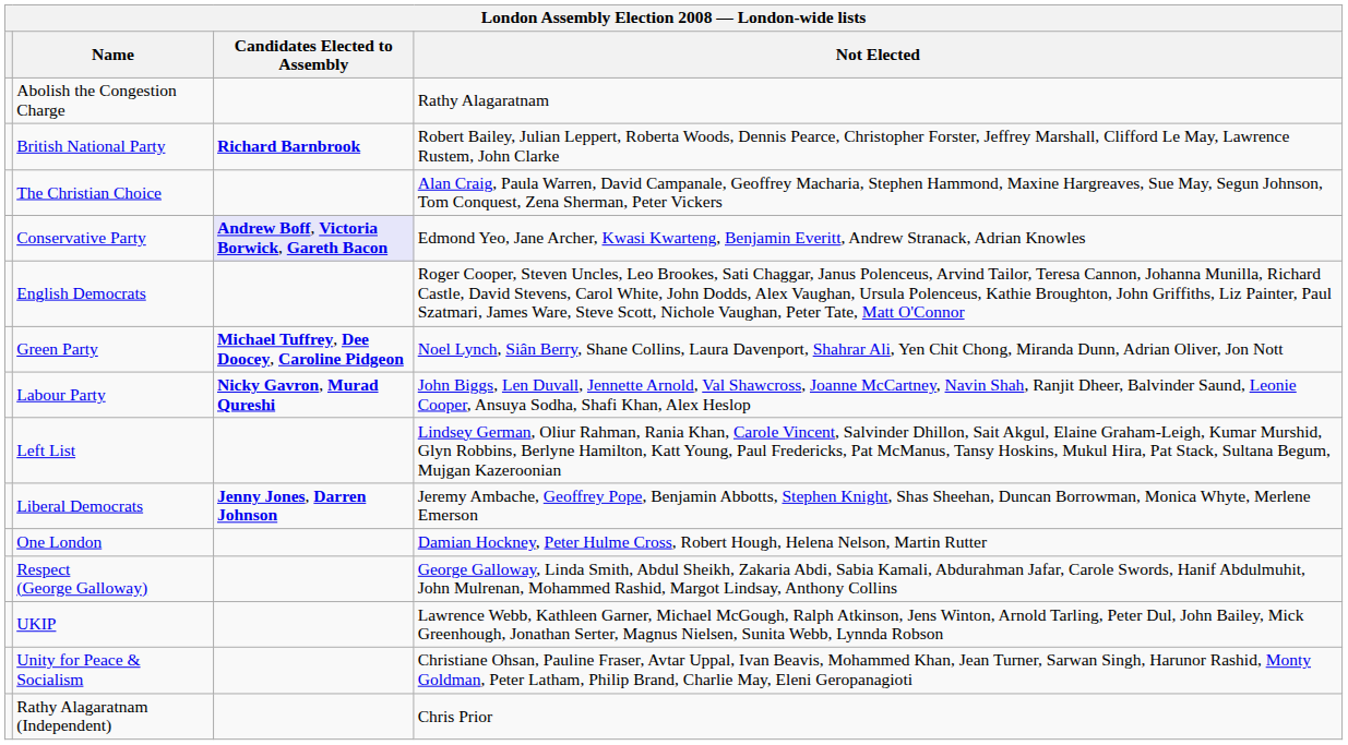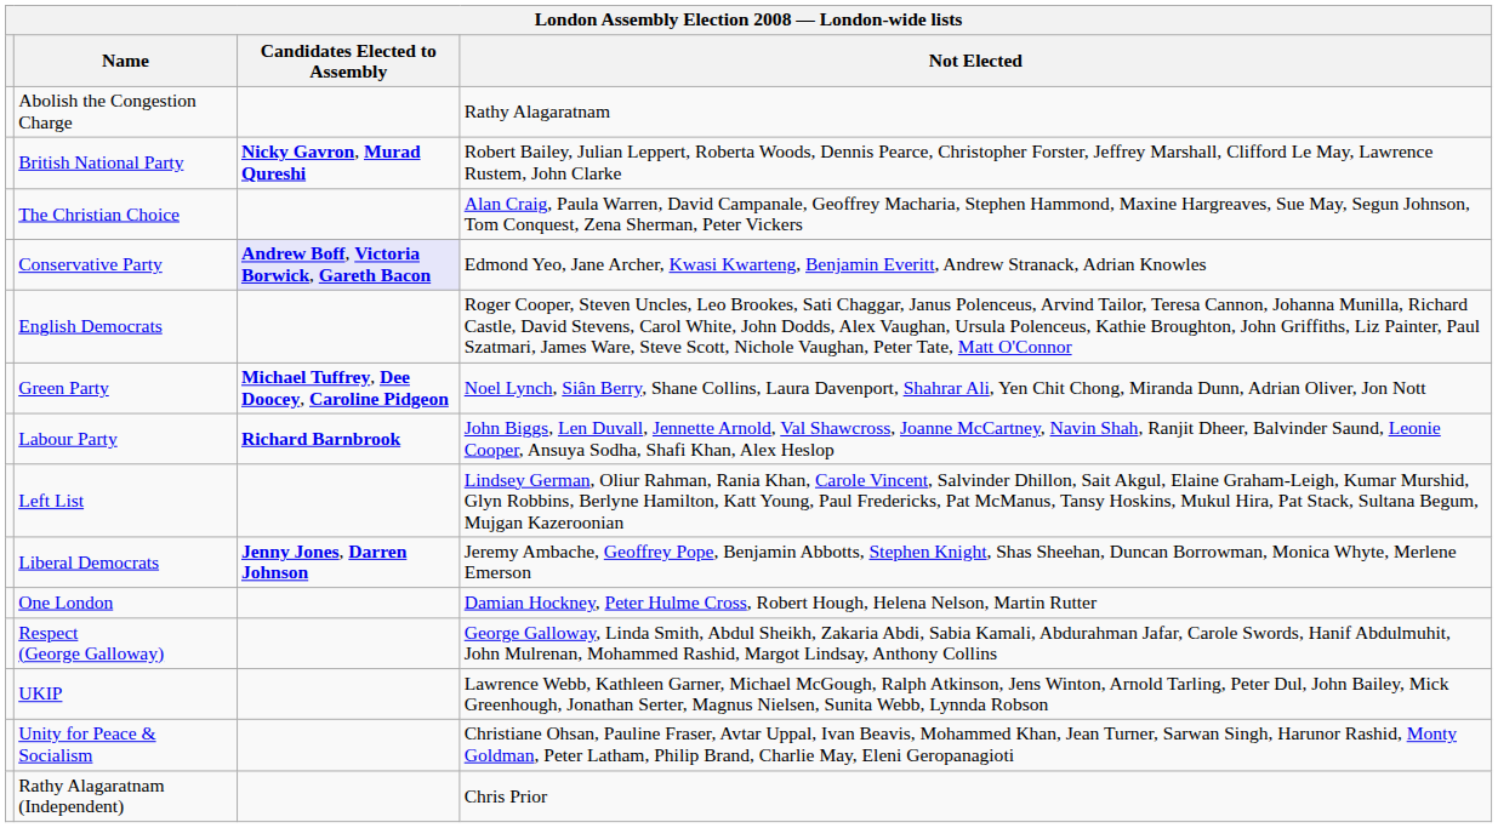 <table class="wikitable" style="margin: 1em auto 1em auto">
 <tr>
 <th colspan="9">London Assembly Election 2008 — London-wide lists</th>
 </tr>
 <tr>
 <th></th>
 <th style="width:15%;">Name</th>
 <th style="width:15%;">Candidates Elected to Assembly</th>
 <th>Not Elected</th>
 </tr>
 <tr>
 <td></td>
 <td>Abolish the Congestion Charge</td>
 <td></td>
 <td>Rathy Alagaratnam</td>
 </tr>
 <tr>
 <td></td>
 <td><a href='#'>British National Party</a></td>
-<td><strong><a href='#'>Richard Barnbrook</a></strong></td>
+<td><strong><a href='#'>Nicky Gavron</a></strong>, <strong><a href='#'>Murad Qureshi</a></strong></td>
 <td>Robert Bailey, Julian Leppert, Roberta Woods, Dennis Pearce, Christopher Forster, Jeffrey Marshall, Clifford Le May, Lawrence Rustem, John Clarke</td>
 </tr>
 <tr>
 <td></td>
 <td><a href='#'>The Christian Choice</a></td>
 <td></td>
 <td><a href='#'>Alan Craig</a>, Paula Warren, David Campanale, Geoffrey Macharia, Stephen Hammond, Maxine Hargreaves, Sue May, Segun Johnson, Tom Conquest, Zena Sherman, Peter Vickers</td>
 </tr>
 <tr>
 <td></td>
 <td><a href='#'>Conservative Party</a></td>
 <td style="background: lavender;"><strong><a href='#'>Andrew Boff</a></strong>, <strong><a href='#'>Victoria Borwick</a></strong>, <strong><a href='#'>Gareth Bacon</a></strong></td>
 <td>Edmond Yeo, Jane Archer, <a href='#'>Kwasi Kwarteng</a>, <a href='#'>Benjamin Everitt</a>, Andrew Stranack, Adrian Knowles</td>
 </tr>
 <tr>
 <td></td>
 <td><a href='#'>English Democrats</a></td>
 <td></td>
 <td>Roger Cooper, Steven Uncles, Leo Brookes, Sati Chaggar, Janus Polenceus, Arvind Tailor, Teresa Cannon, Johanna Munilla, Richard Castle, David Stevens, Carol White, John Dodds, Alex Vaughan, Ursula Polenceus, Kathie Broughton, John Griffiths, Liz Painter, Paul Szatmari, James Ware, Steve Scott, Nichole Vaughan, Peter Tate, <a href='#'>Matt O'Connor</a></td>
 </tr>
 <tr>
 <td></td>
 <td><a href='#'>Green Party</a></td>
 <td><strong><a href='#'>Michael Tuffrey</a></strong>, <strong><a href='#'>Dee Doocey</a></strong>, <strong><a href='#'>Caroline Pidgeon</a></strong></td>
 <td><a href='#'>Noel Lynch</a>, <a href='#'>Siân Berry</a>, Shane Collins, Laura Davenport, <a href='#'>Shahrar Ali</a>, Yen Chit Chong, Miranda Dunn, Adrian Oliver, Jon Nott</td>
 </tr>
 <tr>
 <td></td>
 <td><a href='#'>Labour Party</a></td>
-<td><strong><a href='#'>Nicky Gavron</a></strong>, <strong><a href='#'>Murad Qureshi</a></strong></td>
+<td><strong><a href='#'>Richard Barnbrook</a></strong></td>
 <td><a href='#'>John Biggs</a>, <a href='#'>Len Duvall</a>, <a href='#'>Jennette Arnold</a>, <a href='#'>Val Shawcross</a>, <a href='#'>Joanne McCartney</a>, <a href='#'>Navin Shah</a>, Ranjit Dheer, Balvinder Saund, <a href='#'>Leonie Cooper</a>, Ansuya Sodha, Shafi Khan, Alex Heslop</td>
 </tr>
 <tr>
 <td></td>
 <td><a href='#'>Left List</a></td>
 <td></td>
 <td><a href='#'>Lindsey German</a>, Oliur Rahman, Rania Khan, <a href='#'>Carole Vincent</a>, Salvinder Dhillon, Sait Akgul, Elaine Graham-Leigh, Kumar Murshid, Glyn Robbins, Berlyne Hamilton, Katt Young, Paul Fredericks, Pat McManus, Tansy Hoskins, Mukul Hira, Pat Stack, Sultana Begum, Mujgan Kazeroonian</td>
 </tr>
 <tr>
 <td></td>
 <td><a href='#'>Liberal Democrats</a></td>
 <td><strong><a href='#'>Jenny Jones</a></strong>, <strong><a href='#'>Darren Johnson</a></strong></td>
 <td>Jeremy Ambache, <a href='#'>Geoffrey Pope</a>, Benjamin Abbotts, <a href='#'>Stephen Knight</a>, Shas Sheehan, Duncan Borrowman, Monica Whyte, Merlene Emerson</td>
 </tr>
 <tr>
 <td></td>
 <td><a href='#'>One London</a></td>
 <td></td>
 <td><a href='#'>Damian Hockney</a>, <a href='#'>Peter Hulme Cross</a>, Robert Hough, Helena Nelson, Martin Rutter</td>
 </tr>
 <tr>
 <td></td>
 <td><a href='#'>Respect<br>(George Galloway)</a></td>
 <td></td>
 <td><a href='#'>George Galloway</a>, Linda Smith, Abdul Sheikh, Zakaria Abdi, Sabia Kamali, Abdurahman Jafar, Carole Swords, Hanif Abdulmuhit, John Mulrenan, Mohammed Rashid, Margot Lindsay, Anthony Collins</td>
 </tr>
 <tr>
 <td></td>
 <td><a href='#'>UKIP</a></td>
 <td></td>
 <td>Lawrence Webb, Kathleen Garner, Michael McGough, Ralph Atkinson, Jens Winton, Arnold Tarling, Peter Dul, John Bailey, Mick Greenhough, Jonathan Serter, Magnus Nielsen, Sunita Webb, Lynnda Robson</td>
 </tr>
 <tr>
 <td></td>
 <td><a href='#'>Unity for Peace & Socialism</a></td>
 <td></td>
 <td>Christiane Ohsan, Pauline Fraser, Avtar Uppal, Ivan Beavis, Mohammed Khan, Jean Turner, Sarwan Singh, Harunor Rashid, <a href='#'>Monty Goldman</a>, Peter Latham, Philip Brand, Charlie May, Eleni Geropanagioti</td>
 </tr>
 <tr>
 <td></td>
 <td>Rathy Alagaratnam (Independent)</td>
 <td></td>
 <td>Chris Prior</td>
 </tr>
 </table>
